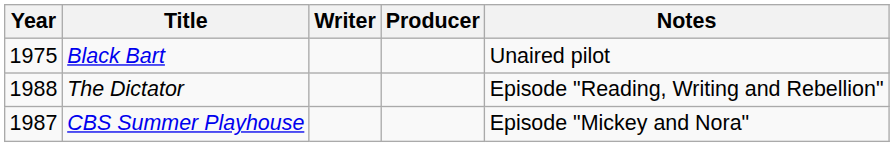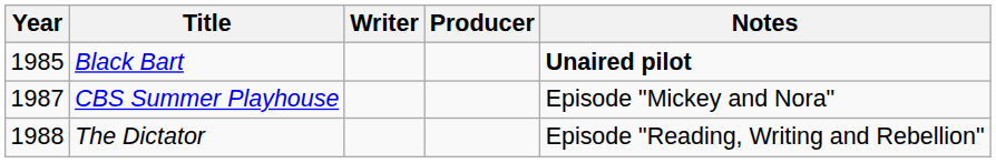 <table class="wikitable plainrowheaders">
 <tr>
 <th>Year</th>
 <th>Title</th>
 <th>Writer</th>
 <th>Producer</th>
 <th>Notes</th>
 </tr>
 <tr>
-<td>1975</td>
+<td>1985</td>
 <td><em><a href='#'>Black Bart</a></em></td>
 <td></td>
 <td></td>
-<td>Unaired pilot</td>
+<td><strong>Unaired pilot</strong></td>
+</tr>
+<tr>
+<td>1987</td>
+<td><em><a href='#'>CBS Summer Playhouse</a></em></td>
+<td></td>
+<td></td>
+<td>Episode "Mickey and Nora"</td>
 </tr>
 <tr>
 <td>1988</td>
 <td><em>The Dictator</em></td>
 <td></td>
 <td></td>
 <td>Episode "Reading, Writing and Rebellion"</td>
 </tr>
-<tr>
-<td>1987</td>
-<td><em><a href='#'>CBS Summer Playhouse</a></em></td>
-<td></td>
-<td></td>
-<td>Episode "Mickey and Nora"</td>
-</tr>
 </table>
